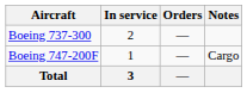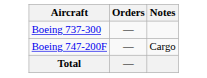 <table class="wikitable" style="margin:0.5em auto">
 <tr>
 <th>Aircraft</th>
-<th>In service</th>
 <th>Orders</th>
 <th>Notes</th>
 </tr>
 <tr>
 <td><a href='#'>Boeing 737-300</a></td>
-<td align=center>2</td>
 <td align=center>—</td>
 <td></td>
 </tr>
 <tr>
 <td><a href='#'>Boeing 747-200F</a></td>
-<td align=center>1</td>
 <td align=center>—</td>
 <td>Cargo</td>
 </tr>
 <tr>
 <th>Total</th>
-<th>3</th>
 <th>—</th>
 <th></th>
 </tr>
 </table>
